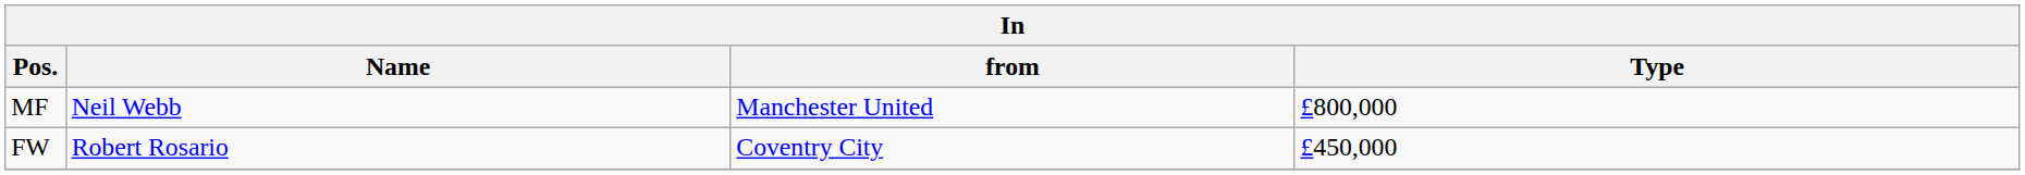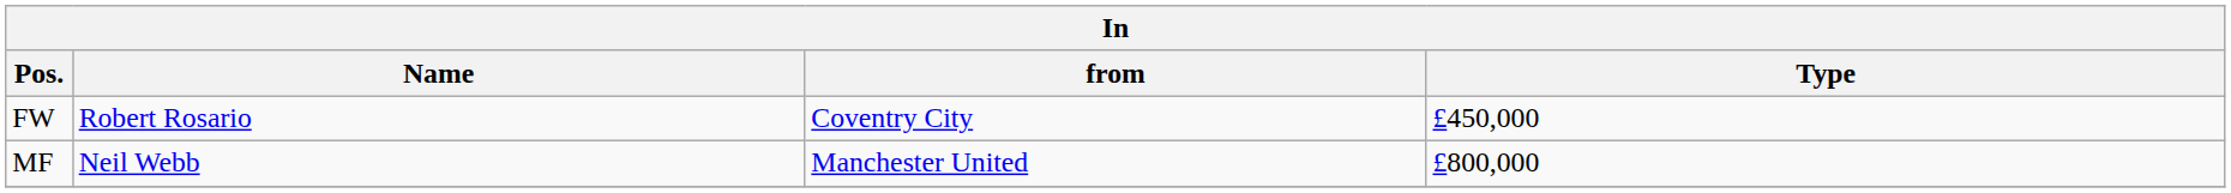 <table class="wikitable" style="font-size:100%;width:99%;">
 <tr>
 <th colspan="4">In</th>
 </tr>
 <tr>
 <th width=3%>Pos.</th>
 <th width=33%>Name</th>
 <th width=28%>from</th>
 <th width=36%>Type</th>
 </tr>
 <tr>
+<td>FW</td>
+<td><a href='#'>Robert Rosario</a></td>
+<td><a href='#'>Coventry City</a></td>
+<td><a href='#'>£</a>450,000</td>
+</tr>
+<tr>
 <td>MF</td>
 <td><a href='#'>Neil Webb</a></td>
 <td><a href='#'>Manchester United</a></td>
 <td><a href='#'>£</a>800,000</td>
 </tr>
 <tr>
-<td>FW</td>
-<td><a href='#'>Robert Rosario</a></td>
-<td><a href='#'>Coventry City</a></td>
-<td><a href='#'>£</a>450,000</td>
-</tr>
-<tr>
 </tr>
 </table>
